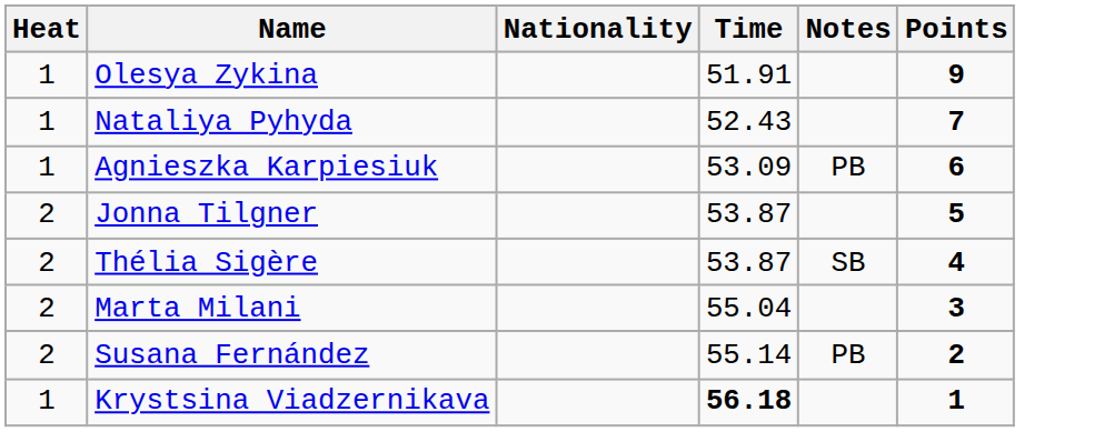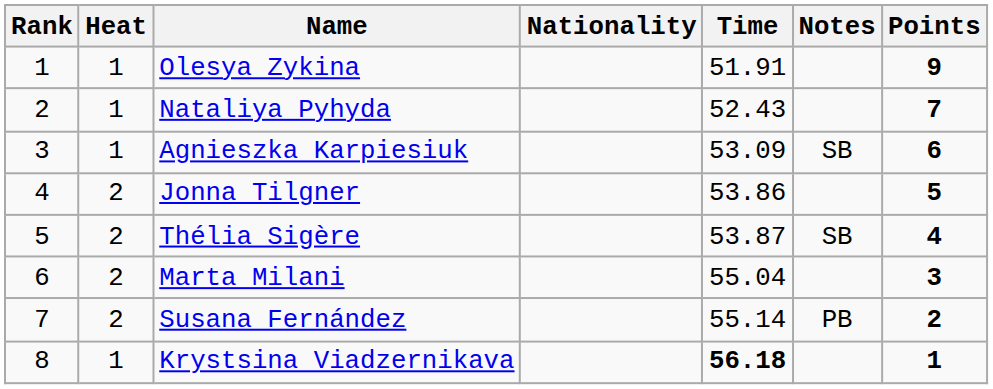 <table class="wikitable sortable" style="text-align:center">
 <tr>
+<th>Rank</th>
 <th>Heat</th>
 <th>Name</th>
 <th>Nationality</th>
 <th>Time</th>
 <th>Notes</th>
 <th>Points</th>
 </tr>
 <tr>
 <td>1</td>
+<td>1</td>
 <td align=left><a href='#'>Olesya Zykina</a></td>
 <td align=left></td>
 <td>51.91</td>
 <td></td>
 <td><strong>9</strong></td>
 </tr>
 <tr>
+<td>2</td>
 <td>1</td>
 <td align=left><a href='#'>Nataliya Pyhyda</a></td>
 <td align=left></td>
 <td>52.43</td>
 <td></td>
 <td><strong>7</strong></td>
 </tr>
 <tr>
+<td>3</td>
 <td>1</td>
 <td align=left><a href='#'>Agnieszka Karpiesiuk</a></td>
 <td align=left></td>
 <td>53.09</td>
-<td>PB</td>
+<td>SB</td>
 <td><strong>6</strong></td>
 </tr>
 <tr>
+<td>4</td>
 <td>2</td>
 <td align=left><a href='#'>Jonna Tilgner</a></td>
 <td align=left></td>
-<td>53.87</td>
+<td>53.86</td>
 <td></td>
 <td><strong>5</strong></td>
 </tr>
 <tr>
+<td>5</td>
 <td>2</td>
 <td align=left><a href='#'>Thélia Sigère</a></td>
 <td align=left></td>
 <td>53.87</td>
 <td>SB</td>
 <td><strong>4</strong></td>
 </tr>
 <tr>
+<td>6</td>
 <td>2</td>
 <td align=left><a href='#'>Marta Milani</a></td>
 <td align=left></td>
 <td>55.04</td>
 <td></td>
 <td><strong>3</strong></td>
 </tr>
 <tr>
+<td>7</td>
 <td>2</td>
 <td align=left><a href='#'>Susana Fernández</a></td>
 <td align=left></td>
 <td>55.14</td>
 <td>PB</td>
 <td><strong>2</strong></td>
 </tr>
 <tr>
+<td>8</td>
 <td>1</td>
 <td align=left><a href='#'>Krystsina Viadzernikava</a></td>
 <td align=left></td>
 <td><strong>56.18</strong></td>
 <td></td>
 <td><strong>1</strong></td>
 </tr>
 </table>
